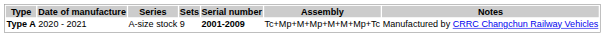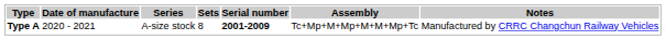 <table border=0 style="border: 1px solid #999; background-color:white; text-align:left;font-size:90%">
 <tr align="center" bgcolor=#cccccc>
 <th>Type</th>
 <th>Date of manufacture</th>
 <th>Series</th>
 <th>Sets</th>
 <th>Serial number</th>
 <th>Assembly</th>
 <th>Notes</th>
 </tr>
 <tr>
 <td><strong>Type A</strong></td>
 <td>2020 - 2021</td>
 <td>A-size stock</td>
-<td>9</td>
+<td>8</td>
 <td><strong>2001-2009</strong></td>
 <td>Tc+Mp+M+Mp+M+M+Mp+Tc</td>
 <td>Manufactured by <a href='#'>CRRC Changchun Railway Vehicles</a></td>
 </tr>
 <tr>
 </tr>
 </table>
